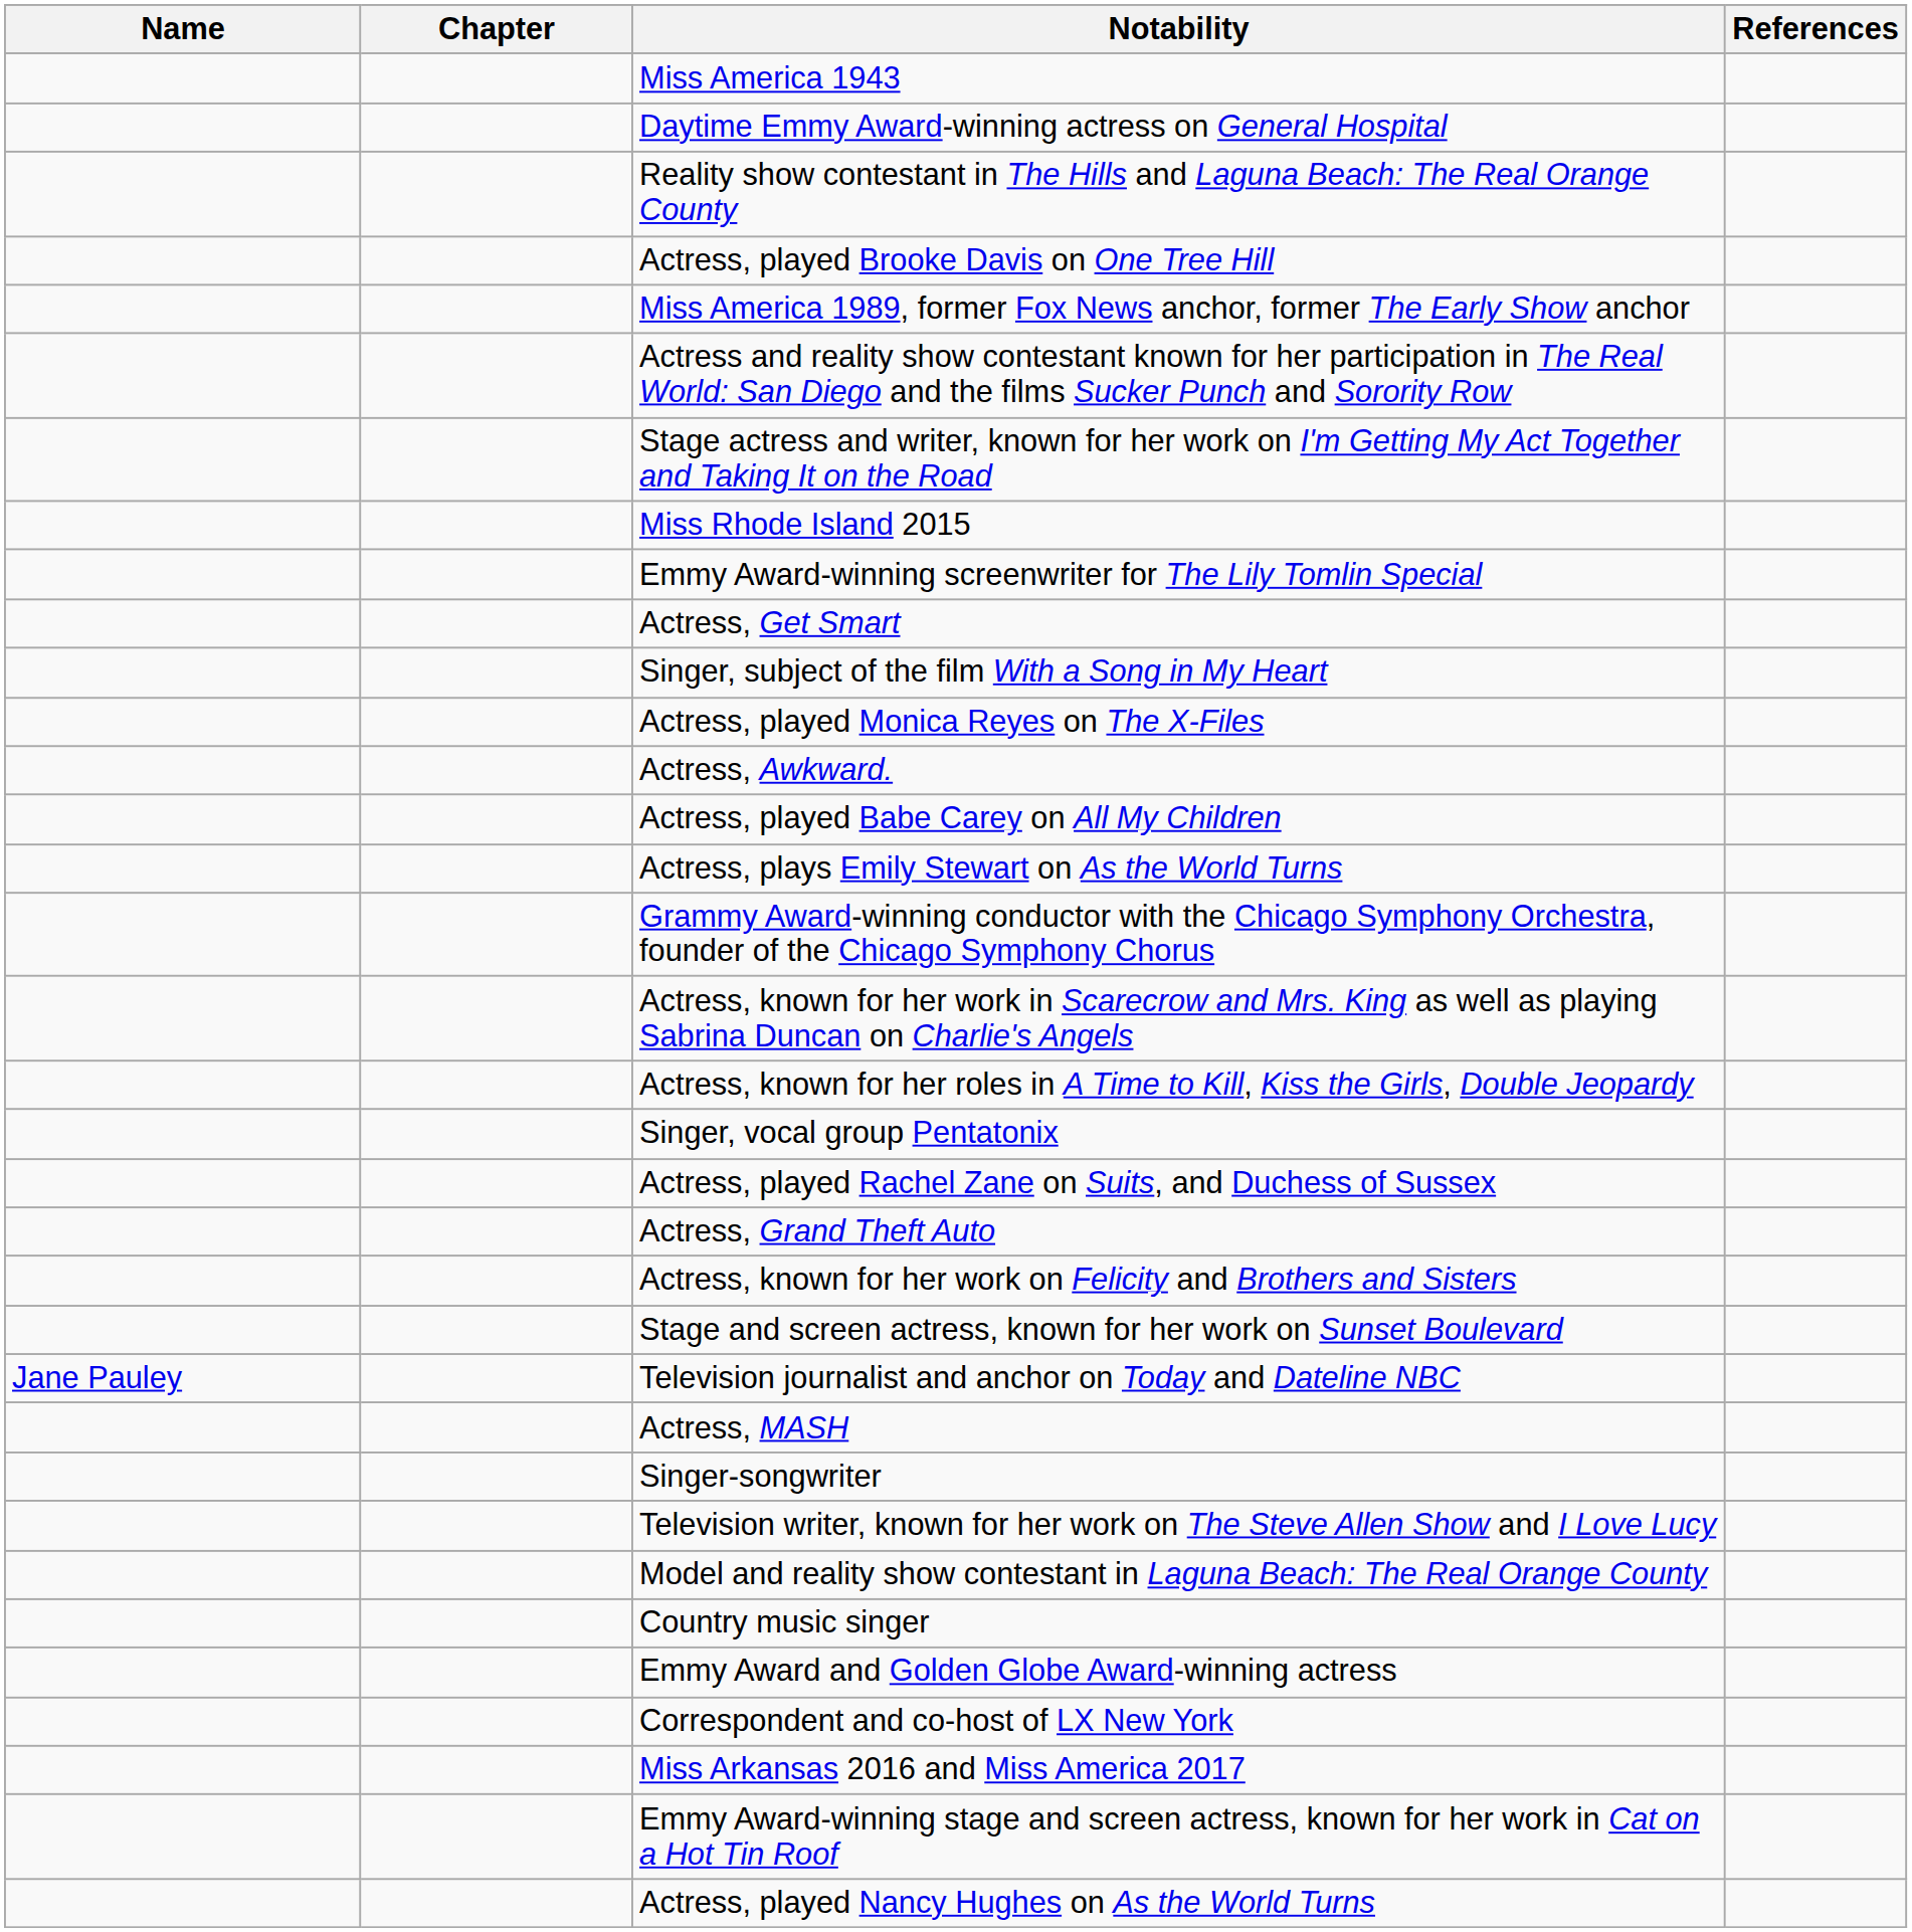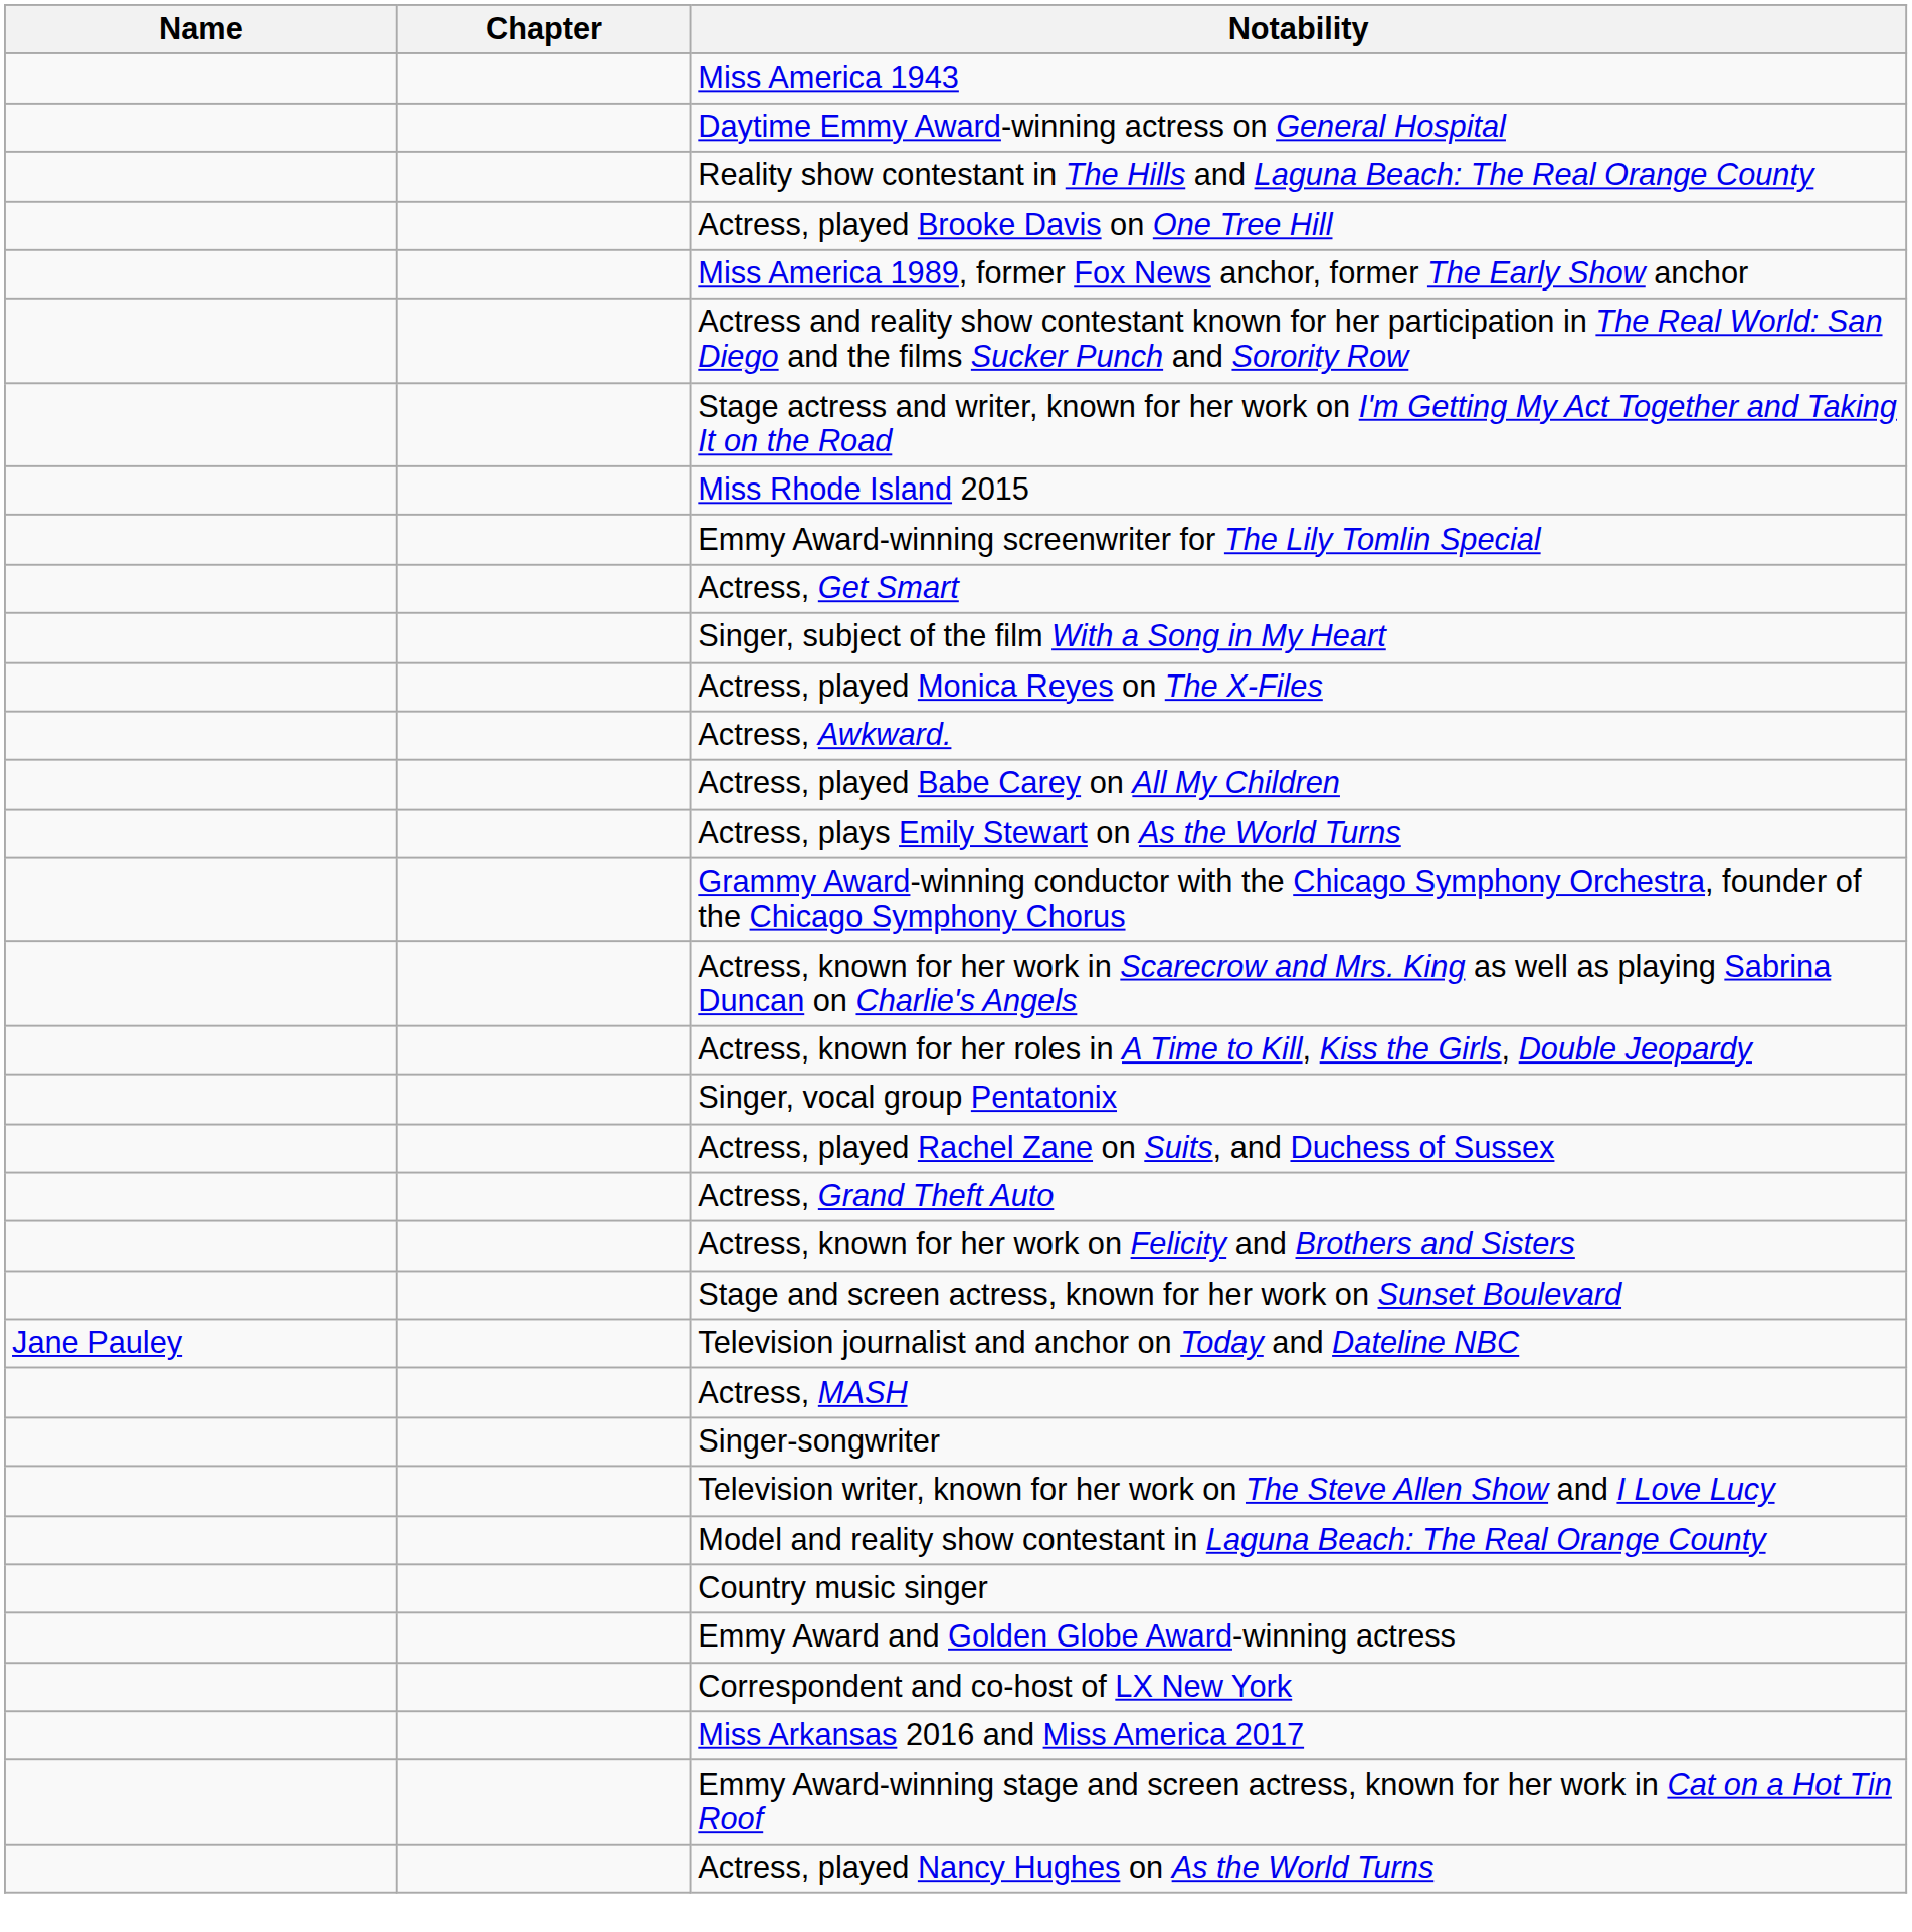 <table class="wikitable sortable" style="width:78%;">
 <tr valign="top">
 <th style="width:20%;">Name</th>
 <th style="width:15%;">Chapter</th>
 <th style="width:62%;" class="unsortable">Notability</th>
-<th style="width:3%;" class="unsortable">References</th>
 </tr>
 <tr valign="top">
 <td></td>
 <td></td>
 <td><a href='#'>Miss America 1943</a></td>
-<td></td>
 </tr>
 <tr>
 <td></td>
 <td></td>
 <td><a href='#'>Daytime Emmy Award</a>-winning actress on <em><a href='#'>General Hospital</a></em></td>
-<td></td>
 </tr>
 <tr>
 <td></td>
 <td></td>
 <td>Reality show contestant in <em><a href='#'>The Hills</a></em> and <em><a href='#'>Laguna Beach: The Real Orange County</a></em></td>
-<td></td>
 </tr>
 <tr>
 <td></td>
 <td></td>
 <td>Actress, played <a href='#'>Brooke Davis</a> on <em><a href='#'>One Tree Hill</a></em></td>
-<td></td>
 </tr>
 <tr>
 <td></td>
 <td></td>
 <td><a href='#'>Miss America 1989</a>, former <a href='#'>Fox News</a> anchor, former <em><a href='#'>The Early Show</a></em> anchor</td>
-<td></td>
 </tr>
 <tr>
 <td></td>
 <td></td>
 <td>Actress and reality show contestant known for her participation in <em><a href='#'>The Real World: San Diego</a></em> and the films <em><a href='#'>Sucker Punch</a></em> and <em><a href='#'>Sorority Row</a></em></td>
-<td></td>
 </tr>
 <tr>
 <td></td>
 <td></td>
 <td>Stage actress and writer, known for her work on <em><a href='#'>I'm Getting My Act Together and Taking It on the Road</a></em></td>
-<td></td>
 </tr>
 <tr>
 <td></td>
 <td></td>
 <td><a href='#'>Miss Rhode Island</a> 2015</td>
-<td></td>
 </tr>
 <tr>
 <td></td>
 <td></td>
 <td>Emmy Award-winning screenwriter for <em><a href='#'>The Lily Tomlin Special</a></em></td>
-<td></td>
 </tr>
 <tr>
 <td></td>
 <td></td>
 <td>Actress, <em><a href='#'>Get Smart</a></em></td>
-<td></td>
 </tr>
 <tr>
 <td></td>
 <td></td>
 <td>Singer, subject of the film <em><a href='#'>With a Song in My Heart</a></em></td>
-<td></td>
 </tr>
 <tr>
 <td></td>
 <td></td>
 <td>Actress, played <a href='#'>Monica Reyes</a> on <em><a href='#'>The X-Files</a></em></td>
-<td></td>
 </tr>
 <tr>
 <td></td>
 <td></td>
 <td>Actress, <em><a href='#'>Awkward.</a></em></td>
-<td></td>
 </tr>
 <tr>
 <td></td>
 <td></td>
 <td>Actress, played <a href='#'>Babe Carey</a> on <em><a href='#'>All My Children</a></em></td>
-<td></td>
 </tr>
 <tr>
 <td></td>
 <td></td>
 <td>Actress, plays <a href='#'>Emily Stewart</a> on <em><a href='#'>As the World Turns</a></em></td>
-<td></td>
 </tr>
 <tr>
 <td></td>
 <td></td>
 <td><a href='#'>Grammy Award</a>-winning conductor with the <a href='#'>Chicago Symphony Orchestra</a>, founder of the <a href='#'>Chicago Symphony Chorus</a></td>
-<td></td>
 </tr>
 <tr>
 <td></td>
 <td></td>
 <td>Actress, known for her work in <em><a href='#'>Scarecrow and Mrs. King</a></em> as well as playing <a href='#'>Sabrina Duncan</a> on <em><a href='#'>Charlie's Angels</a></em></td>
-<td></td>
 </tr>
 <tr>
 <td></td>
 <td></td>
 <td>Actress, known for her roles in <em><a href='#'>A Time to Kill</a></em>, <em><a href='#'>Kiss the Girls</a></em>, <em><a href='#'>Double Jeopardy</a></em></td>
-<td></td>
 </tr>
 <tr>
 <td></td>
 <td></td>
 <td>Singer, vocal group <a href='#'>Pentatonix</a></td>
-<td></td>
 </tr>
 <tr>
 <td></td>
 <td></td>
 <td>Actress, played <a href='#'>Rachel Zane</a> on <em><a href='#'>Suits</a></em>, and <a href='#'>Duchess of Sussex</a></td>
-<td></td>
 </tr>
 <tr>
 <td></td>
 <td></td>
 <td>Actress, <em><a href='#'>Grand Theft Auto</a></em></td>
-<td></td>
 </tr>
 <tr>
 <td></td>
 <td></td>
 <td>Actress, known for her work on <em><a href='#'>Felicity</a></em> and <em><a href='#'>Brothers and Sisters</a></em></td>
-<td></td>
 </tr>
 <tr>
 <td></td>
 <td></td>
 <td>Stage and screen actress, known for her work on <em><a href='#'>Sunset Boulevard</a></em></td>
-<td></td>
 </tr>
 <tr>
 <td><a href='#'>Jane Pauley</a></td>
 <td></td>
 <td>Television journalist and anchor on <em><a href='#'>Today</a></em> and <em><a href='#'>Dateline NBC</a></em></td>
-<td></td>
 </tr>
 <tr>
 <td></td>
 <td></td>
 <td>Actress, <em><a href='#'>MASH</a></em></td>
-<td></td>
 </tr>
 <tr>
 <td></td>
 <td></td>
 <td>Singer-songwriter</td>
-<td></td>
 </tr>
 <tr>
 <td></td>
 <td></td>
 <td>Television writer, known for her work on <em><a href='#'>The Steve Allen Show</a></em> and <em><a href='#'>I Love Lucy</a></em></td>
-<td></td>
 </tr>
 <tr>
 <td></td>
 <td></td>
 <td>Model and reality show contestant in <em><a href='#'>Laguna Beach: The Real Orange County</a></em></td>
-<td></td>
 </tr>
 <tr>
 <td></td>
 <td></td>
 <td>Country music singer</td>
-<td></td>
 </tr>
 <tr>
 <td></td>
 <td></td>
 <td>Emmy Award and <a href='#'>Golden Globe Award</a>-winning actress</td>
-<td></td>
 </tr>
 <tr>
 <td></td>
 <td></td>
 <td>Correspondent and co-host of <a href='#'>LX New York</a></td>
-<td></td>
 </tr>
 <tr>
 <td></td>
 <td></td>
 <td><a href='#'>Miss Arkansas</a> 2016 and <a href='#'>Miss America 2017</a></td>
-<td></td>
 </tr>
 <tr>
 <td></td>
 <td></td>
 <td>Emmy Award-winning stage and screen actress, known for her work in <em><a href='#'>Cat on a Hot Tin Roof</a></em></td>
-<td></td>
 </tr>
 <tr>
 <td></td>
 <td></td>
 <td>Actress, played <a href='#'>Nancy Hughes</a> on <em><a href='#'>As the World Turns</a></em></td>
-<td></td>
 </tr>
 </table>
